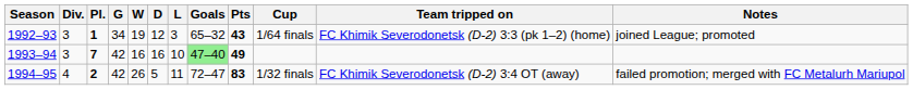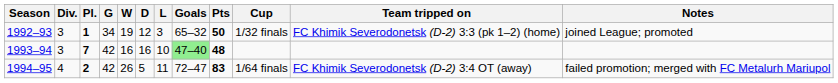 <table class="wikitable">
 <tr>
 <th>Season</th>
 <th>Div.</th>
 <th>Pl.</th>
 <th>G</th>
 <th>W</th>
 <th>D</th>
 <th>L</th>
 <th>Goals</th>
 <th>Pts</th>
 <th>Cup</th>
 <th>Team tripped on</th>
 <th>Notes</th>
 </tr>
 <tr>
 <td><a href='#'>1992–93</a></td>
 <td>3</td>
 <td><strong>1</strong></td>
 <td>34</td>
 <td>19</td>
 <td>12</td>
 <td>3</td>
 <td>65–32</td>
-<td><strong>43</strong></td>
-<td>1/64 finals</td>
+<td><strong>50</strong></td>
+<td>1/32 finals</td>
 <td><a href='#'>FC Khimik Severodonetsk</a> <em>(D-2)</em> 3:3 (pk 1–2) (home)</td>
 <td>joined League; promoted</td>
 </tr>
 <tr>
 <td><a href='#'>1993–94</a></td>
 <td>3</td>
 <td><strong>7</strong></td>
 <td>42</td>
 <td>16</td>
 <td>16</td>
 <td>10</td>
 <td style="background: lightgreen;">47–40</td>
-<td><strong>49</strong></td>
+<td><strong>48</strong></td>
 <td></td>
 <td></td>
 <td></td>
 </tr>
 <tr>
 <td><a href='#'>1994–95</a></td>
 <td>4</td>
 <td><strong>2</strong></td>
 <td>42</td>
 <td>26</td>
 <td>5</td>
 <td>11</td>
 <td>72–47</td>
 <td><strong>83</strong></td>
-<td>1/32 finals</td>
+<td>1/64 finals</td>
 <td><a href='#'>FC Khimik Severodonetsk</a> <em>(D-2)</em> 3:4 OT (away)</td>
 <td>failed promotion; merged with <a href='#'>FC Metalurh Mariupol</a></td>
 </tr>
 </table>
